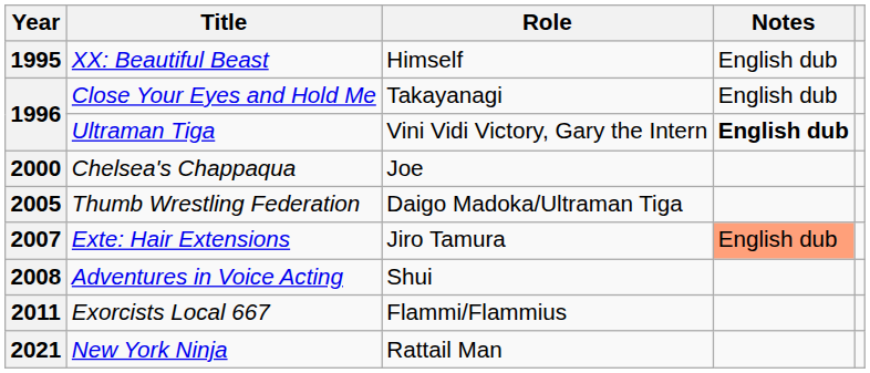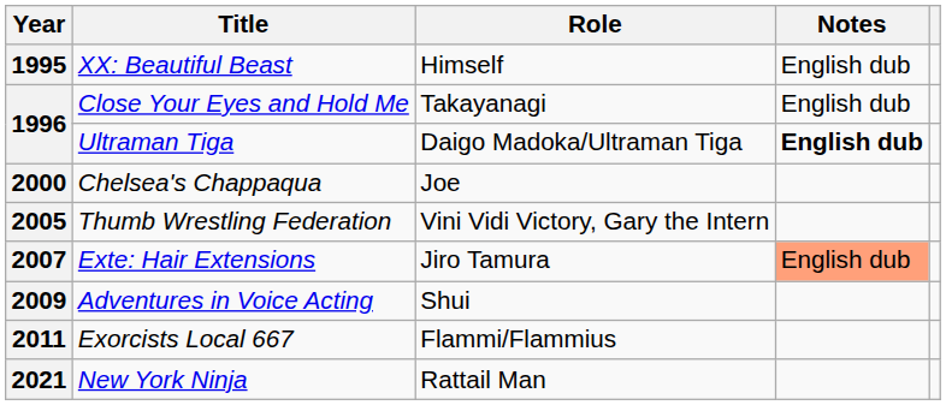 <table class="wikitable sortable plainrowheaders">
 <tr>
 <th scope="col">Year</th>
 <th scope="col">Title</th>
 <th scope="col">Role</th>
 <th scope="col" class="unsortable">Notes</th>
 <th scope="col" class="unsortable"></th>
 </tr>
 <tr>
 <th scope="row">1995</th>
 <td><em><a href='#'>XX: Beautiful Beast</a></em></td>
 <td>Himself</td>
 <td>English dub</td>
 <td></td>
 </tr>
 <tr>
 <th scope="row" rowspan="2">1996</th>
 <td><em><a href='#'>Close Your Eyes and Hold Me</a></em></td>
 <td>Takayanagi</td>
 <td>English dub</td>
 <td></td>
 </tr>
 <tr>
 <td><em><a href='#'>Ultraman Tiga</a></em></td>
-<td>Vini Vidi Victory, Gary the Intern</td>
+<td>Daigo Madoka/Ultraman Tiga</td>
 <td><strong>English dub</strong></td>
 <td></td>
 </tr>
 <tr>
 <th scope="row">2000</th>
 <td><em>Chelsea's Chappaqua</em></td>
 <td>Joe</td>
 <td></td>
 <td></td>
 </tr>
 <tr>
 <th scope="row">2005</th>
 <td><em>Thumb Wrestling Federation</em></td>
-<td>Daigo Madoka/Ultraman Tiga</td>
+<td>Vini Vidi Victory, Gary the Intern</td>
 <td></td>
 <td></td>
 </tr>
 <tr>
 <th scope="row">2007</th>
 <td><em><a href='#'>Exte: Hair Extensions</a></em></td>
 <td>Jiro Tamura</td>
 <td style="background: lightsalmon;">English dub</td>
 <td></td>
 </tr>
 <tr>
-<th scope="row">2008</th>
+<th scope="row">2009</th>
 <td><em><a href='#'>Adventures in Voice Acting</a></em></td>
 <td>Shui</td>
 <td></td>
 <td></td>
 </tr>
 <tr>
 <th scope="row">2011</th>
 <td><em>Exorcists Local 667</em></td>
 <td>Flammi/Flammius</td>
 <td></td>
 <td></td>
 </tr>
 <tr>
 <th scope="row">2021</th>
 <td><em><a href='#'>New York Ninja</a></em></td>
 <td>Rattail Man</td>
 <td></td>
 <td></td>
 </tr>
 </table>
